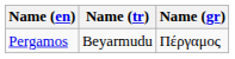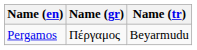 <table class="wikitable sortable">
 <tr>
 <th>Name (<a href='#'>en</a>)</th>
+<th>Name (<a href='#'>gr</a>)</th>
 <th>Name (<a href='#'>tr</a>)</th>
-<th>Name (<a href='#'>gr</a>)</th>
 </tr>
 <tr>
 <td><a href='#'>Pergamos</a></td>
+<td>Πέργαμoς</td>
 <td>Beyarmudu</td>
-<td>Πέργαμoς</td>
 </tr>
 </table>
